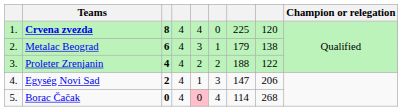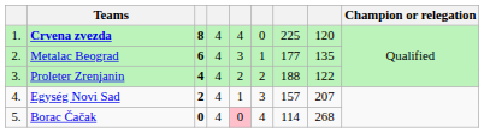 <table class="wikitable" style="text-align: center;">
 <tr>
 <th width=20></th>
 <th width=200>Teams</th>
 <th></th>
 <th width=20></th>
 <th width=20></th>
 <th width=20></th>
 <th width=35></th>
 <th width=35></th>
 <th>Champion or relegation</th>
 </tr>
 <tr bgcolor=#BBF3BB>
 <td>1.</td>
 <td style="text-align:left;"><strong><a href='#'>Crvena zvezda</a></strong></td>
 <td><strong>8</strong></td>
 <td>4</td>
 <td>4</td>
 <td>0</td>
 <td>225</td>
 <td>120</td>
 <td rowspan=3>Qualified</td>
 </tr>
 <tr bgcolor=#BBF3BB>
 <td>2.</td>
 <td style="text-align:left;"><a href='#'>Metalac Beograd</a></td>
 <td><strong>6</strong></td>
 <td>4</td>
 <td>3</td>
 <td>1</td>
-<td>179</td>
-<td>138</td>
+<td>177</td>
+<td>135</td>
 </tr>
 <tr bgcolor=#BBF3BB>
 <td>3.</td>
 <td style="text-align:left;"><a href='#'>Proleter Zrenjanin</a></td>
 <td><strong>4</strong></td>
 <td>4</td>
 <td>2</td>
 <td>2</td>
 <td>188</td>
 <td>122</td>
 </tr>
 <tr>
 <td>4.</td>
 <td style="text-align:left;"><a href='#'>Egység Novi Sad</a></td>
 <td><strong>2</strong></td>
 <td>4</td>
 <td>1</td>
 <td>3</td>
-<td>147</td>
-<td>206</td>
+<td>157</td>
+<td>207</td>
 </tr>
 <tr>
 <td>5.</td>
 <td style="text-align:left;"><a href='#'>Borac Čačak</a></td>
 <td><strong>0</strong></td>
 <td>4</td>
 <td style="background: pink;">0</td>
 <td>4</td>
 <td>114</td>
 <td>268</td>
 </tr>
 </table>
